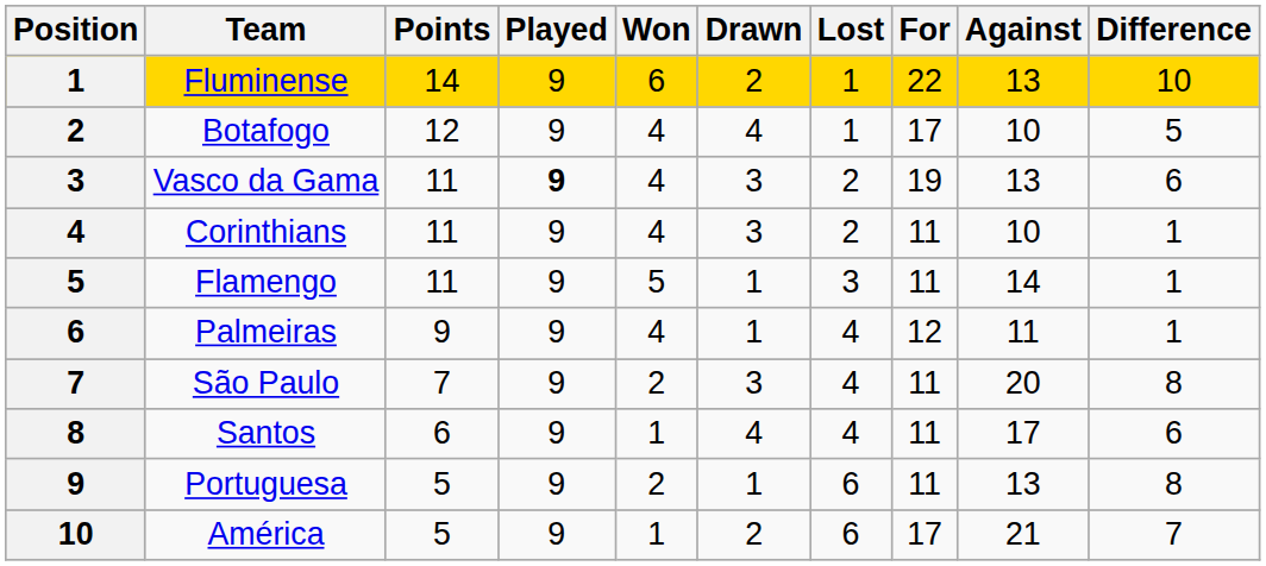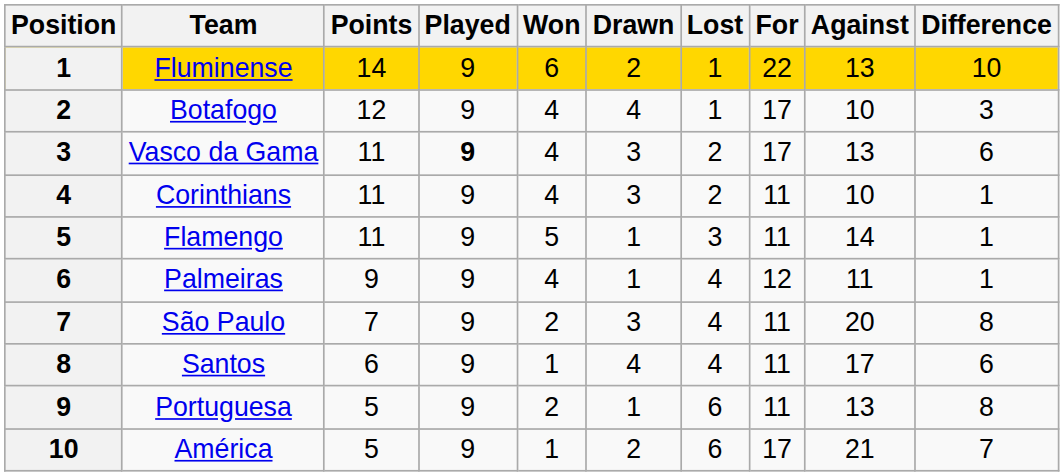 <table class="wikitable" style="text-align:center">
 <tr>
 <th>Position</th>
 <th>Team</th>
 <th>Points</th>
 <th>Played</th>
 <th>Won</th>
 <th>Drawn</th>
 <th>Lost</th>
 <th>For</th>
 <th>Against</th>
 <th>Difference</th>
 </tr>
 <tr style="background: gold;">
 <th>1</th>
 <td><a href='#'>Fluminense</a></td>
 <td>14</td>
 <td>9</td>
 <td>6</td>
 <td>2</td>
 <td>1</td>
 <td>22</td>
 <td>13</td>
 <td>10</td>
 </tr>
 <tr>
 <th>2</th>
 <td><a href='#'>Botafogo</a></td>
 <td>12</td>
 <td>9</td>
 <td>4</td>
 <td>4</td>
 <td>1</td>
 <td>17</td>
 <td>10</td>
-<td>5</td>
+<td>3</td>
 </tr>
 <tr>
 <th>3</th>
 <td><a href='#'>Vasco da Gama</a></td>
 <td>11</td>
 <td><strong>9</strong></td>
 <td>4</td>
 <td>3</td>
 <td>2</td>
-<td>19</td>
+<td>17</td>
 <td>13</td>
 <td>6</td>
 </tr>
 <tr>
 <th>4</th>
 <td><a href='#'>Corinthians</a></td>
 <td>11</td>
 <td>9</td>
 <td>4</td>
 <td>3</td>
 <td>2</td>
 <td>11</td>
 <td>10</td>
 <td>1</td>
 </tr>
 <tr>
 <th>5</th>
 <td><a href='#'>Flamengo</a></td>
 <td>11</td>
 <td>9</td>
 <td>5</td>
 <td>1</td>
 <td>3</td>
 <td>11</td>
 <td>14</td>
 <td>1</td>
 </tr>
 <tr>
 <th>6</th>
 <td><a href='#'>Palmeiras</a></td>
 <td>9</td>
 <td>9</td>
 <td>4</td>
 <td>1</td>
 <td>4</td>
 <td>12</td>
 <td>11</td>
 <td>1</td>
 </tr>
 <tr>
 <th>7</th>
 <td><a href='#'>São Paulo</a></td>
 <td>7</td>
 <td>9</td>
 <td>2</td>
 <td>3</td>
 <td>4</td>
 <td>11</td>
 <td>20</td>
 <td>8</td>
 </tr>
 <tr>
 <th>8</th>
 <td><a href='#'>Santos</a></td>
 <td>6</td>
 <td>9</td>
 <td>1</td>
 <td>4</td>
 <td>4</td>
 <td>11</td>
 <td>17</td>
 <td>6</td>
 </tr>
 <tr>
 <th>9</th>
 <td><a href='#'>Portuguesa</a></td>
 <td>5</td>
 <td>9</td>
 <td>2</td>
 <td>1</td>
 <td>6</td>
 <td>11</td>
 <td>13</td>
 <td>8</td>
 </tr>
 <tr>
 <th>10</th>
 <td><a href='#'>América</a></td>
 <td>5</td>
 <td>9</td>
 <td>1</td>
 <td>2</td>
 <td>6</td>
 <td>17</td>
 <td>21</td>
 <td>7</td>
 </tr>
 </table>
